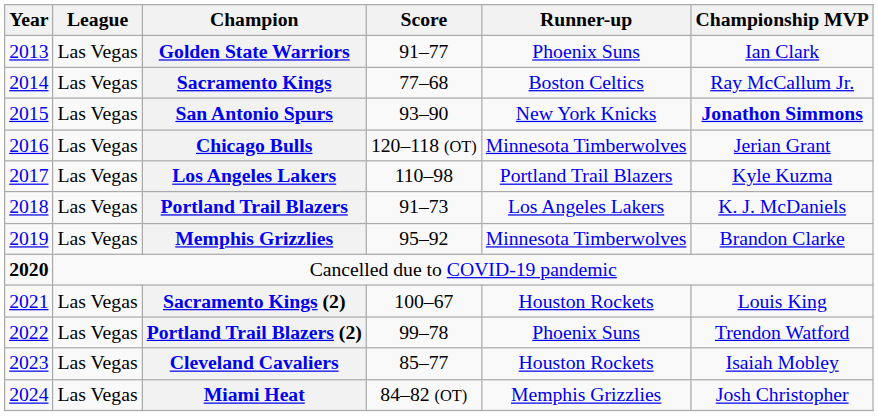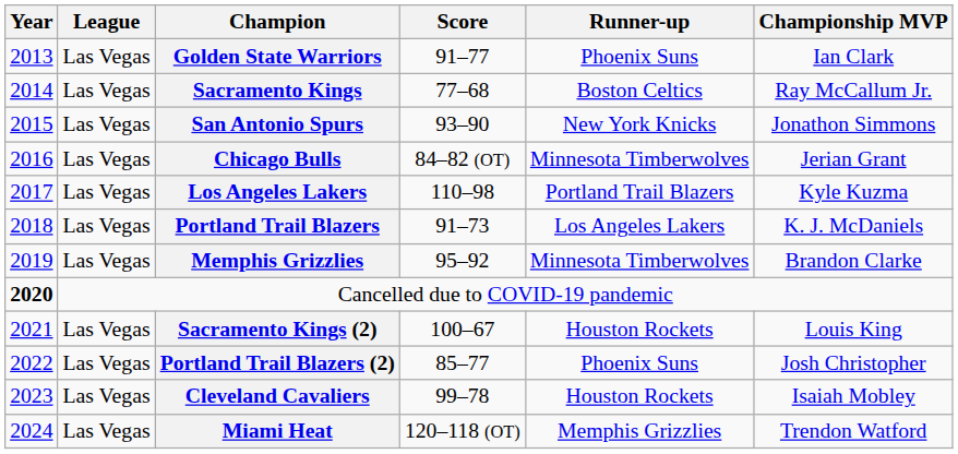 <table class="wikitable sortable" style="text-align:center;">
 <tr>
 <th>Year</th>
 <th>League</th>
 <th>Champion</th>
 <th>Score</th>
 <th>Runner-up</th>
 <th>Championship MVP</th>
 </tr>
 <tr>
 <td><a href='#'>2013</a></td>
 <td>Las Vegas</td>
 <th><a href='#'>Golden State Warriors</a></th>
 <td>91–77</td>
 <td><a href='#'>Phoenix Suns</a></td>
 <td><a href='#'>Ian Clark</a></td>
 </tr>
 <tr>
 <td><a href='#'>2014</a></td>
 <td>Las Vegas</td>
 <th><a href='#'>Sacramento Kings</a></th>
 <td>77–68</td>
 <td><a href='#'>Boston Celtics</a></td>
 <td><a href='#'>Ray McCallum Jr.</a></td>
 </tr>
 <tr>
 <td><a href='#'>2015</a></td>
 <td>Las Vegas</td>
 <th><a href='#'>San Antonio Spurs</a></th>
 <td>93–90</td>
 <td><a href='#'>New York Knicks</a></td>
-<td><strong><a href='#'>Jonathon Simmons</a></strong></td>
+<td><a href='#'>Jonathon Simmons</a></td>
 </tr>
 <tr>
 <td><a href='#'>2016</a></td>
 <td>Las Vegas</td>
 <th><a href='#'>Chicago Bulls</a></th>
-<td>120–118 <small>(OT)</small></td>
+<td>84–82 <small>(OT)</small></td>
 <td><a href='#'>Minnesota Timberwolves</a></td>
 <td><a href='#'>Jerian Grant</a></td>
 </tr>
 <tr>
 <td><a href='#'>2017</a></td>
 <td>Las Vegas</td>
 <th><a href='#'>Los Angeles Lakers</a></th>
 <td>110–98</td>
 <td><a href='#'>Portland Trail Blazers</a></td>
 <td><a href='#'>Kyle Kuzma</a></td>
 </tr>
 <tr>
 <td><a href='#'>2018</a></td>
 <td>Las Vegas</td>
 <th><a href='#'>Portland Trail Blazers</a></th>
 <td>91–73</td>
 <td><a href='#'>Los Angeles Lakers</a></td>
 <td><a href='#'>K. J. McDaniels</a></td>
 </tr>
 <tr>
 <td><a href='#'>2019</a></td>
 <td>Las Vegas</td>
 <th><a href='#'>Memphis Grizzlies</a></th>
 <td>95–92</td>
 <td><a href='#'>Minnesota Timberwolves</a></td>
 <td><a href='#'>Brandon Clarke</a></td>
 </tr>
 <tr>
 <td><strong>2020</strong></td>
 <td colspan="5">Cancelled due to <a href='#'>COVID-19 pandemic</a></td>
 </tr>
 <tr>
 <td><a href='#'>2021</a></td>
 <td>Las Vegas</td>
 <th><a href='#'>Sacramento Kings</a> (2)</th>
 <td>100–67</td>
 <td><a href='#'>Houston Rockets</a></td>
 <td><a href='#'>Louis King</a></td>
 </tr>
 <tr>
 <td><a href='#'>2022</a></td>
 <td>Las Vegas</td>
 <th><a href='#'>Portland Trail Blazers</a> (2)</th>
-<td>99–78</td>
+<td>85–77</td>
 <td><a href='#'>Phoenix Suns</a></td>
-<td><a href='#'>Trendon Watford</a></td>
+<td><a href='#'>Josh Christopher</a></td>
 </tr>
 <tr>
 <td><a href='#'>2023</a></td>
 <td>Las Vegas</td>
 <th><a href='#'>Cleveland Cavaliers</a></th>
-<td>85–77</td>
+<td>99–78</td>
 <td><a href='#'>Houston Rockets</a></td>
 <td><a href='#'>Isaiah Mobley</a></td>
 </tr>
 <tr>
 <td><a href='#'>2024</a></td>
 <td>Las Vegas</td>
 <th><a href='#'>Miami Heat</a></th>
-<td>84–82 <small>(OT)</small></td>
+<td>120–118 <small>(OT)</small></td>
 <td><a href='#'>Memphis Grizzlies</a></td>
-<td><a href='#'>Josh Christopher</a></td>
+<td><a href='#'>Trendon Watford</a></td>
 </tr>
 </table>
